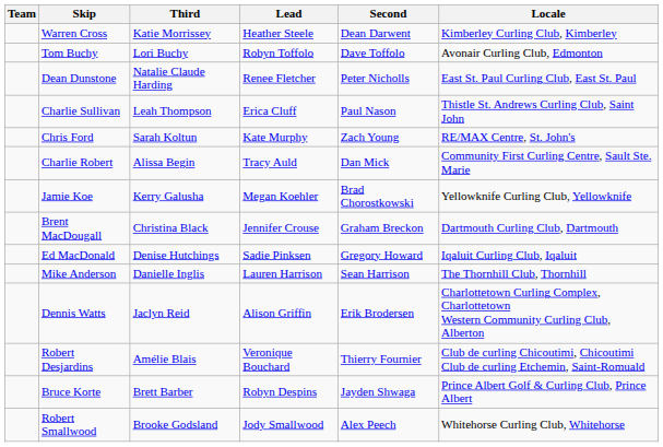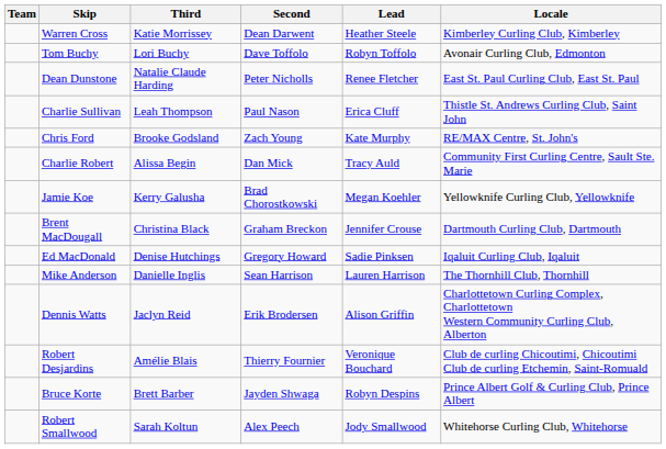 <table class="wikitable">
 <tr>
 <th>Team</th>
 <th>Skip</th>
 <th>Third</th>
+<th>Second</th>
 <th>Lead</th>
-<th>Second</th>
 <th>Locale</th>
 </tr>
 <tr>
 <td></td>
 <td><a href='#'>Warren Cross</a></td>
 <td><a href='#'>Katie Morrissey</a></td>
+<td><a href='#'>Dean Darwent</a></td>
 <td><a href='#'>Heather Steele</a></td>
-<td><a href='#'>Dean Darwent</a></td>
 <td><a href='#'>Kimberley Curling Club</a>, <a href='#'>Kimberley</a></td>
 </tr>
 <tr>
 <td></td>
 <td><a href='#'>Tom Buchy</a></td>
 <td><a href='#'>Lori Buchy</a></td>
+<td><a href='#'>Dave Toffolo</a></td>
 <td><a href='#'>Robyn Toffolo</a></td>
-<td><a href='#'>Dave Toffolo</a></td>
 <td>Avonair Curling Club, <a href='#'>Edmonton</a></td>
 </tr>
 <tr>
 <td></td>
 <td><a href='#'>Dean Dunstone</a></td>
 <td><a href='#'>Natalie Claude Harding</a></td>
+<td><a href='#'>Peter Nicholls</a></td>
 <td><a href='#'>Renee Fletcher</a></td>
-<td><a href='#'>Peter Nicholls</a></td>
 <td><a href='#'>East St. Paul Curling Club</a>, <a href='#'>East St. Paul</a></td>
 </tr>
 <tr>
 <td></td>
 <td><a href='#'>Charlie Sullivan</a></td>
 <td><a href='#'>Leah Thompson</a></td>
+<td><a href='#'>Paul Nason</a></td>
 <td><a href='#'>Erica Cluff</a></td>
-<td><a href='#'>Paul Nason</a></td>
 <td><a href='#'>Thistle St. Andrews Curling Club</a>, <a href='#'>Saint John</a></td>
 </tr>
 <tr>
 <td></td>
 <td><a href='#'>Chris Ford</a></td>
-<td><a href='#'>Sarah Koltun</a></td>
+<td><a href='#'>Brooke Godsland</a></td>
+<td><a href='#'>Zach Young</a></td>
 <td><a href='#'>Kate Murphy</a></td>
-<td><a href='#'>Zach Young</a></td>
 <td><a href='#'>RE/MAX Centre</a>, <a href='#'>St. John's</a></td>
 </tr>
 <tr>
 <td></td>
 <td><a href='#'>Charlie Robert</a></td>
 <td><a href='#'>Alissa Begin</a></td>
+<td><a href='#'>Dan Mick</a></td>
 <td><a href='#'>Tracy Auld</a></td>
-<td><a href='#'>Dan Mick</a></td>
 <td><a href='#'>Community First Curling Centre</a>, <a href='#'>Sault Ste. Marie</a></td>
 </tr>
 <tr>
 <td></td>
 <td><a href='#'>Jamie Koe</a></td>
 <td><a href='#'>Kerry Galusha</a></td>
+<td><a href='#'>Brad Chorostkowski</a></td>
 <td><a href='#'>Megan Koehler</a></td>
-<td><a href='#'>Brad Chorostkowski</a></td>
 <td>Yellowknife Curling Club, <a href='#'>Yellowknife</a></td>
 </tr>
 <tr>
 <td></td>
 <td><a href='#'>Brent MacDougall</a></td>
 <td><a href='#'>Christina Black</a></td>
+<td><a href='#'>Graham Breckon</a></td>
 <td><a href='#'>Jennifer Crouse</a></td>
-<td><a href='#'>Graham Breckon</a></td>
 <td><a href='#'>Dartmouth Curling Club</a>, <a href='#'>Dartmouth</a></td>
 </tr>
 <tr>
 <td></td>
 <td><a href='#'>Ed MacDonald</a></td>
 <td><a href='#'>Denise Hutchings</a></td>
+<td><a href='#'>Gregory Howard</a></td>
 <td><a href='#'>Sadie Pinksen</a></td>
-<td><a href='#'>Gregory Howard</a></td>
 <td><a href='#'>Iqaluit Curling Club</a>, <a href='#'>Iqaluit</a></td>
 </tr>
 <tr>
 <td></td>
 <td><a href='#'>Mike Anderson</a></td>
 <td><a href='#'>Danielle Inglis</a></td>
+<td><a href='#'>Sean Harrison</a></td>
 <td><a href='#'>Lauren Harrison</a></td>
-<td><a href='#'>Sean Harrison</a></td>
 <td><a href='#'>The Thornhill Club</a>, <a href='#'>Thornhill</a></td>
 </tr>
 <tr>
 <td></td>
 <td><a href='#'>Dennis Watts</a></td>
 <td><a href='#'>Jaclyn Reid</a></td>
+<td><a href='#'>Erik Brodersen</a></td>
 <td><a href='#'>Alison Griffin</a></td>
-<td><a href='#'>Erik Brodersen</a></td>
 <td><a href='#'>Charlottetown Curling Complex</a>, <a href='#'>Charlottetown</a><br><a href='#'>Western Community Curling Club</a>, <a href='#'>Alberton</a></td>
 </tr>
 <tr>
 <td></td>
 <td><a href='#'>Robert Desjardins</a></td>
 <td><a href='#'>Amélie Blais</a></td>
+<td><a href='#'>Thierry Fournier</a></td>
 <td><a href='#'>Veronique Bouchard</a></td>
-<td><a href='#'>Thierry Fournier</a></td>
 <td><a href='#'>Club de curling Chicoutimi</a>, <a href='#'>Chicoutimi</a><br><a href='#'>Club de curling Etchemin</a>, <a href='#'>Saint-Romuald</a></td>
 </tr>
 <tr>
 <td></td>
 <td><a href='#'>Bruce Korte</a></td>
 <td><a href='#'>Brett Barber</a></td>
+<td><a href='#'>Jayden Shwaga</a></td>
 <td><a href='#'>Robyn Despins</a></td>
-<td><a href='#'>Jayden Shwaga</a></td>
 <td><a href='#'>Prince Albert Golf & Curling Club</a>, <a href='#'>Prince Albert</a></td>
 </tr>
 <tr>
 <td></td>
 <td><a href='#'>Robert Smallwood</a></td>
-<td><a href='#'>Brooke Godsland</a></td>
+<td><a href='#'>Sarah Koltun</a></td>
+<td><a href='#'>Alex Peech</a></td>
 <td><a href='#'>Jody Smallwood</a></td>
-<td><a href='#'>Alex Peech</a></td>
 <td>Whitehorse Curling Club, <a href='#'>Whitehorse</a></td>
 </tr>
 </table>
